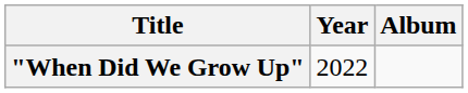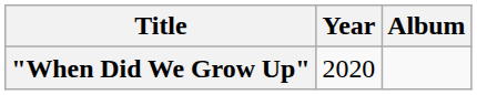 <table class="wikitable plainrowheaders" style="text-align:center;">
 <tr>
 <th>Title</th>
 <th>Year</th>
 <th>Album</th>
 </tr>
 <tr>
 <th scope="row">"When Did We Grow Up" <br></th>
-<td>2022</td>
+<td>2020</td>
 <td></td>
 </tr>
 </table>
